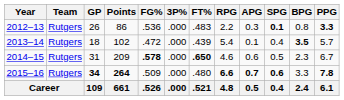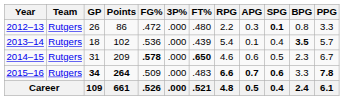 <table class="wikitable"; style="text-align:center";>
 <tr>
 <th>Year</th>
 <th>Team</th>
 <th>GP</th>
 <th>Points</th>
 <th>FG%</th>
 <th>3P%</th>
 <th>FT%</th>
 <th>RPG</th>
 <th>APG</th>
 <th>SPG</th>
 <th>BPG</th>
 <th>PPG</th>
 </tr>
 <tr>
 <td><a href='#'>2012–13</a></td>
 <td><a href='#'>Rutgers</a></td>
 <td>26</td>
 <td>86</td>
-<td>.536</td>
+<td>.472</td>
 <td>.000</td>
-<td>.483</td>
+<td>.480</td>
 <td>2.2</td>
 <td>0.3</td>
 <td><strong>0.1</strong></td>
 <td>0.8</td>
-<td><strong>3.3</strong></td>
+<td>3.3</td>
 </tr>
 <tr>
 <td><a href='#'>2013–14</a></td>
 <td><a href='#'>Rutgers</a></td>
 <td>18</td>
 <td>102</td>
-<td>.472</td>
+<td>.536</td>
 <td>.000</td>
 <td>.439</td>
 <td>5.4</td>
 <td>0.1</td>
 <td>0.4</td>
 <td><strong>3.5</strong></td>
 <td>5.7</td>
 </tr>
 <tr>
 <td><a href='#'>2014–15</a></td>
 <td><a href='#'>Rutgers</a></td>
 <td>31</td>
 <td>209</td>
 <td><strong>.578</strong></td>
 <td>.000</td>
 <td><strong>.650</strong></td>
 <td>4.6</td>
 <td>0.6</td>
 <td>0.5</td>
 <td>2.3</td>
 <td>6.7</td>
 </tr>
 <tr>
 <td><a href='#'>2015–16</a></td>
 <td><a href='#'>Rutgers</a></td>
 <td><strong>34</strong></td>
 <td><strong>264</strong></td>
 <td>.509</td>
 <td>.000</td>
-<td>.480</td>
+<td>.483</td>
 <td><strong>6.6</strong></td>
 <td><strong>0.7</strong></td>
 <td><strong>0.6</strong></td>
 <td>3.3</td>
 <td><strong>7.8</strong></td>
 </tr>
 <tr>
 <th colspan=2; align=center>Career</th>
 <th>109</th>
 <th>661</th>
 <th>.526</th>
 <th>.000</th>
 <th>.521</th>
 <th>4.8</th>
 <th>0.5</th>
 <th>0.4</th>
 <th>2.4</th>
 <th>6.1</th>
 </tr>
 </table>
